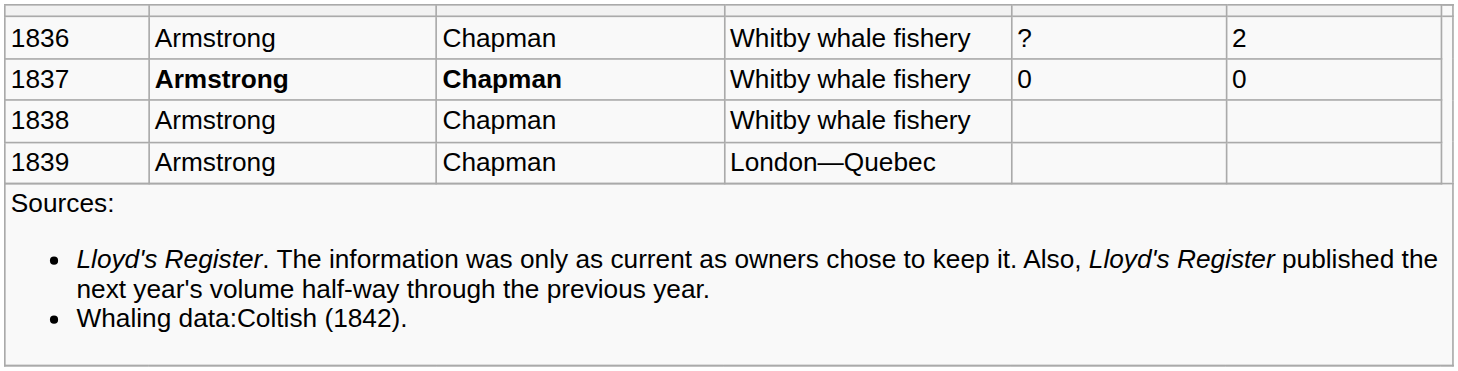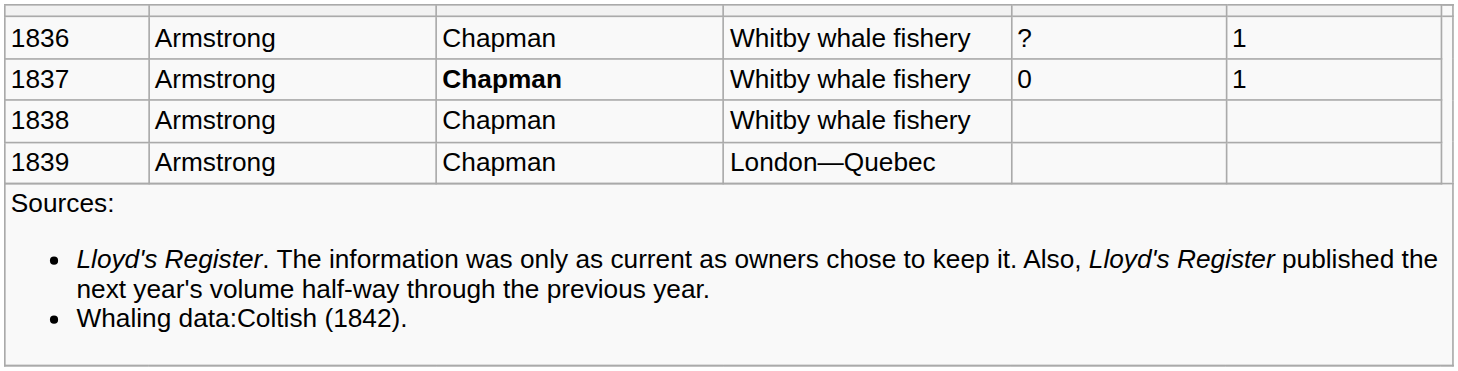 <table class="wikitable" width=100%>
 <tr valign="top">
 <th width=10%; align= center rowspan=2></th>
 <th width=20%; align= center rowspan=2></th>
 <th width=20%; align= center rowspan=2></th>
 <th width=20%; align= center rowspan=2></th>
 <th width=15%; align= center rowspan=2></th>
 <th width=15%; align= center rowspan=2></th>
 </tr>
 <tr>
 <td></td>
 </tr>
 <tr>
 <td>1836</td>
 <td>Armstrong</td>
 <td>Chapman</td>
 <td>Whitby whale fishery</td>
 <td>?</td>
-<td>2</td>
+<td>1</td>
 </tr>
 <tr>
 <td>1837</td>
-<td><strong>Armstrong</strong></td>
+<td>Armstrong</td>
 <td><strong>Chapman</strong></td>
 <td>Whitby whale fishery</td>
 <td>0</td>
-<td>0</td>
+<td>1</td>
 </tr>
 <tr>
 <td>1838</td>
 <td>Armstrong</td>
 <td>Chapman</td>
 <td>Whitby whale fishery</td>
 <td></td>
 <td></td>
 </tr>
 <tr>
 <td>1839</td>
 <td>Armstrong</td>
 <td>Chapman</td>
 <td>London—Quebec</td>
 <td></td>
 <td></td>
 </tr>
 <tr>
 </tr>
 <tr valign="top">
 <td colspan="9" align="left">Sources:<br><ul><li><em>Lloyd's Register</em>. The information was only as current as owners chose to keep it. Also, <em>Lloyd's Register</em> published the next year's volume half-way through the previous year.</li><li>Whaling data:Coltish (1842).</li></ul></td>
 </tr>
 <tr>
 </tr>
 </table>
